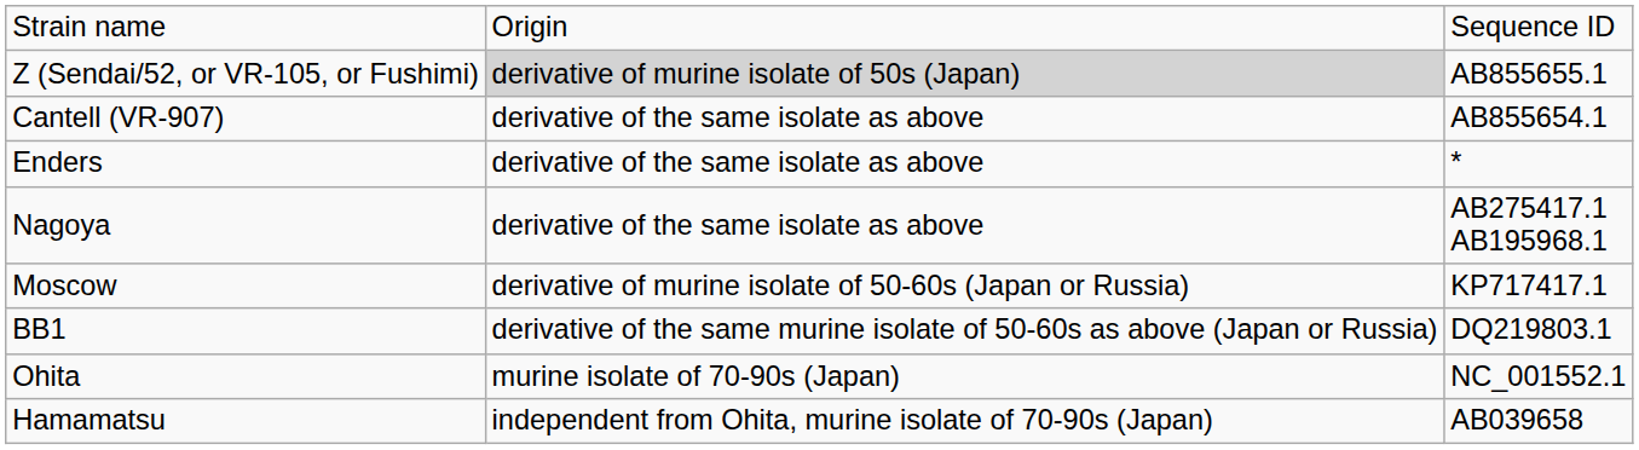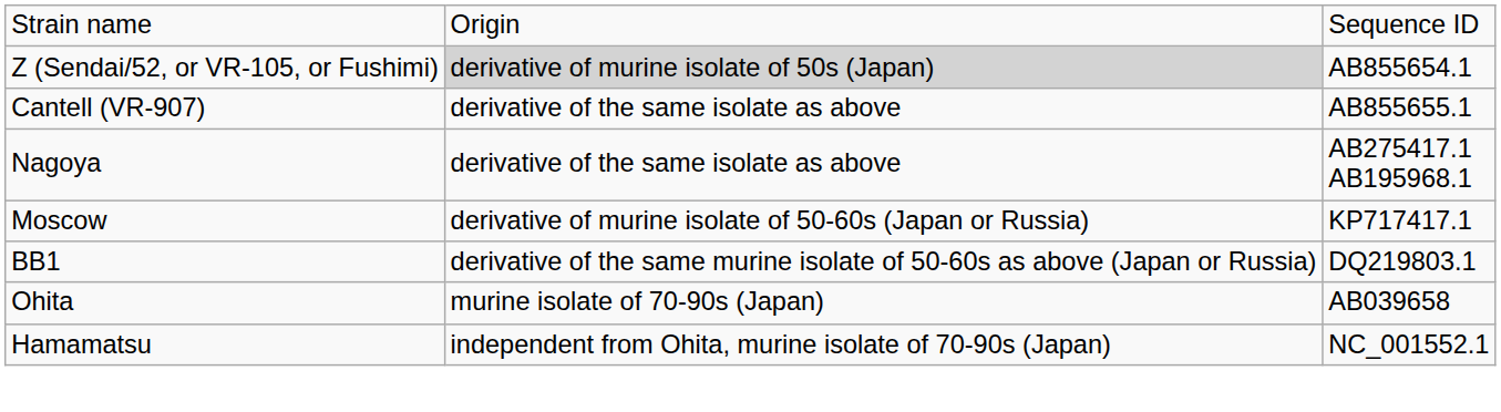 <table class="wikitable">
 <tr>
 <td>Strain name</td>
 <td>Origin</td>
 <td>Sequence ID</td>
 </tr>
 <tr>
 <td>Z (Sendai/52, or VR-105, or Fushimi)</td>
 <td style="background: lightgrey;">derivative of murine isolate of 50s (Japan)</td>
-<td>AB855655.1</td>
+<td>AB855654.1</td>
 </tr>
 <tr>
 <td>Cantell (VR-907)</td>
 <td>derivative of the same isolate as above</td>
-<td>AB855654.1</td>
-</tr>
-<tr>
-<td>Enders</td>
-<td>derivative of the same isolate as above</td>
-<td>*</td>
+<td>AB855655.1</td>
 </tr>
 <tr>
 <td>Nagoya</td>
 <td>derivative of the same isolate as above</td>
 <td>AB275417.1<br>AB195968.1</td>
 </tr>
 <tr>
 <td>Moscow</td>
 <td>derivative of murine isolate of 50-60s (Japan or Russia)</td>
 <td>KP717417.1</td>
 </tr>
 <tr>
 <td>BB1</td>
 <td>derivative of the same murine isolate of 50-60s as above (Japan or Russia)</td>
 <td>DQ219803.1</td>
 </tr>
 <tr>
 <td>Ohita</td>
 <td>murine isolate of 70-90s (Japan)</td>
-<td>NC_001552.1</td>
+<td>AB039658</td>
 </tr>
 <tr>
 <td>Hamamatsu</td>
 <td>independent from Ohita, murine isolate of 70-90s (Japan)</td>
-<td>AB039658</td>
+<td>NC_001552.1</td>
 </tr>
 </table>
